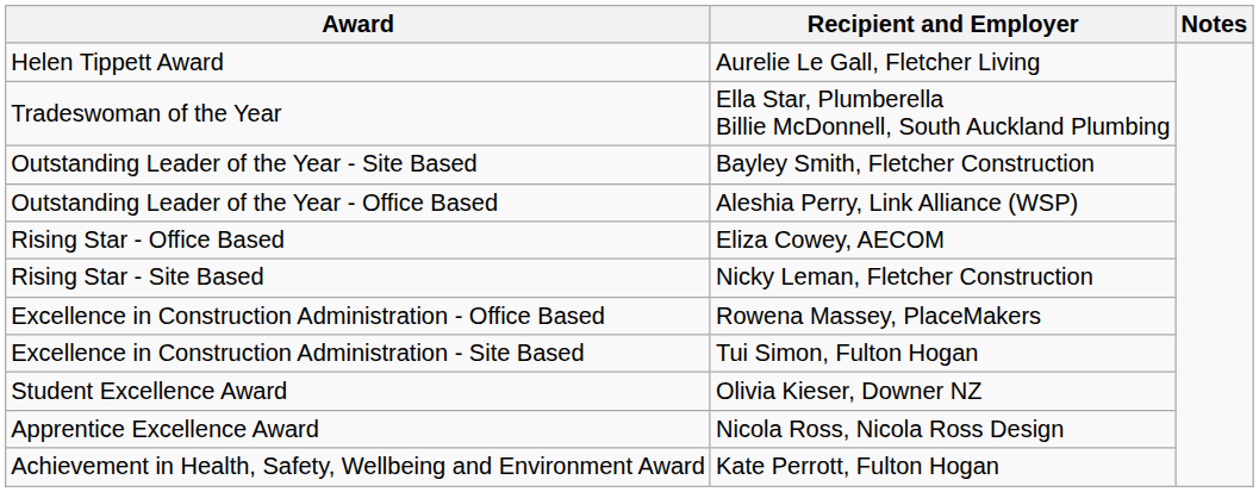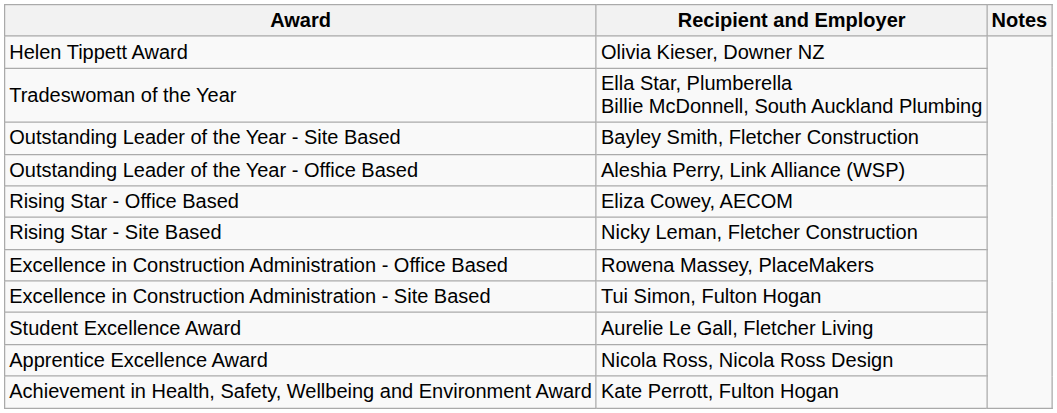 <table class="wikitable">
 <tr>
 <th>Award</th>
 <th>Recipient and Employer</th>
 <th>Notes</th>
 </tr>
 <tr>
 <td>Helen Tippett Award</td>
-<td>Aurelie Le Gall, Fletcher Living</td>
+<td>Olivia Kieser, Downer NZ</td>
 <td rowspan="11"></td>
 </tr>
 <tr>
 <td>Tradeswoman of the Year</td>
 <td>Ella Star, Plumberella<br>Billie McDonnell, South Auckland Plumbing</td>
 </tr>
 <tr>
 <td>Outstanding Leader of the Year - Site Based</td>
 <td>Bayley Smith, Fletcher Construction</td>
 </tr>
 <tr>
 <td>Outstanding Leader of the Year - Office Based</td>
 <td>Aleshia Perry, Link Alliance (WSP)</td>
 </tr>
 <tr>
 <td>Rising Star - Office Based</td>
 <td>Eliza Cowey, AECOM</td>
 </tr>
 <tr>
 <td>Rising Star - Site Based</td>
 <td>Nicky Leman, Fletcher Construction</td>
 </tr>
 <tr>
 <td>Excellence in Construction Administration - Office Based</td>
 <td>Rowena Massey, PlaceMakers</td>
 </tr>
 <tr>
 <td>Excellence in Construction Administration - Site Based</td>
 <td>Tui Simon, Fulton Hogan</td>
 </tr>
 <tr>
 <td>Student Excellence Award</td>
-<td>Olivia Kieser, Downer NZ</td>
+<td>Aurelie Le Gall, Fletcher Living</td>
 </tr>
 <tr>
 <td>Apprentice Excellence Award</td>
 <td>Nicola Ross, Nicola Ross Design</td>
 </tr>
 <tr>
 <td>Achievement in Health, Safety, Wellbeing and Environment Award</td>
 <td>Kate Perrott, Fulton Hogan</td>
 </tr>
 </table>
